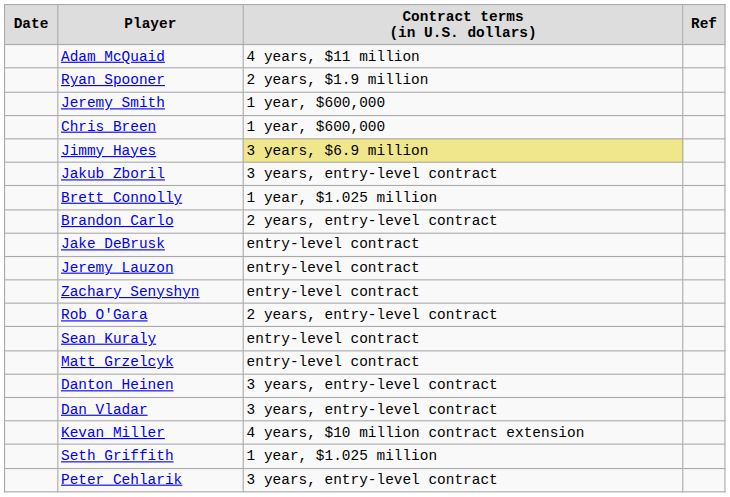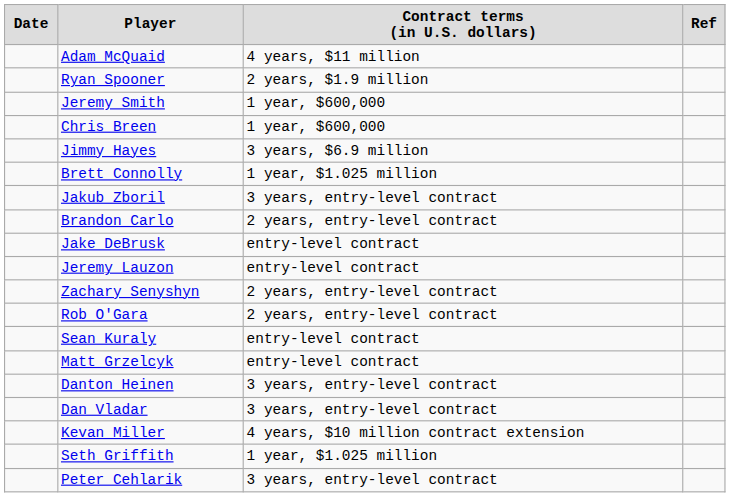 <table class="wikitable" style="border-collapse: collapse; width: 50em; padding: 3;">
 <tr align="center" bgcolor="#dddddd">
 <td><strong>Date</strong></td>
 <td><strong>Player</strong></td>
 <td><strong>Contract terms</strong><br><strong>(in U.S. dollars)</strong></td>
 <td><strong>Ref</strong></td>
 </tr>
 <tr>
 <td></td>
 <td><a href='#'>Adam McQuaid</a></td>
 <td>4 years, $11 million</td>
 <td></td>
 </tr>
 <tr>
 <td></td>
 <td><a href='#'>Ryan Spooner</a></td>
 <td>2 years, $1.9 million</td>
 <td></td>
 </tr>
 <tr>
 <td></td>
 <td><a href='#'>Jeremy Smith</a></td>
 <td>1 year, $600,000</td>
 <td></td>
 </tr>
 <tr>
 <td></td>
 <td><a href='#'>Chris Breen</a></td>
 <td>1 year, $600,000</td>
 <td></td>
 </tr>
 <tr>
 <td></td>
 <td><a href='#'>Jimmy Hayes</a></td>
-<td style="background: khaki;">3 years, $6.9 million</td>
+<td>3 years, $6.9 million</td>
+<td></td>
+</tr>
+<tr>
+<td></td>
+<td><a href='#'>Brett Connolly</a></td>
+<td>1 year, $1.025 million</td>
 <td></td>
 </tr>
 <tr>
 <td></td>
 <td><a href='#'>Jakub Zboril</a></td>
 <td>3 years, entry-level contract</td>
-<td></td>
-</tr>
-<tr>
-<td></td>
-<td><a href='#'>Brett Connolly</a></td>
-<td>1 year, $1.025 million</td>
 <td></td>
 </tr>
 <tr>
 <td></td>
 <td><a href='#'>Brandon Carlo</a></td>
 <td>2 years, entry-level contract</td>
 <td></td>
 </tr>
 <tr>
 <td></td>
 <td><a href='#'>Jake DeBrusk</a></td>
 <td>entry-level contract</td>
 <td></td>
 </tr>
 <tr>
 <td></td>
 <td><a href='#'>Jeremy Lauzon</a></td>
 <td>entry-level contract</td>
 <td></td>
 </tr>
 <tr>
 <td></td>
 <td><a href='#'>Zachary Senyshyn</a></td>
-<td>entry-level contract</td>
+<td>2 years, entry-level contract</td>
 <td></td>
 </tr>
 <tr>
 <td></td>
 <td><a href='#'>Rob O'Gara</a></td>
 <td>2 years, entry-level contract</td>
 <td></td>
 </tr>
 <tr>
 <td></td>
 <td><a href='#'>Sean Kuraly</a></td>
 <td>entry-level contract</td>
 <td></td>
 </tr>
 <tr>
 <td></td>
 <td><a href='#'>Matt Grzelcyk</a></td>
 <td>entry-level contract</td>
 <td></td>
 </tr>
 <tr>
 <td></td>
 <td><a href='#'>Danton Heinen</a></td>
 <td>3 years, entry-level contract</td>
 <td></td>
 </tr>
 <tr>
 <td></td>
 <td><a href='#'>Dan Vladar</a></td>
 <td>3 years, entry-level contract</td>
 <td></td>
 </tr>
 <tr>
 <td></td>
 <td><a href='#'>Kevan Miller</a></td>
 <td>4 years, $10 million contract extension</td>
 <td></td>
 </tr>
 <tr>
 <td></td>
 <td><a href='#'>Seth Griffith</a></td>
 <td>1 year, $1.025 million</td>
 <td></td>
 </tr>
 <tr>
 <td></td>
 <td><a href='#'>Peter Cehlarik</a></td>
 <td>3 years, entry-level contract</td>
 <td></td>
 </tr>
 </table>
